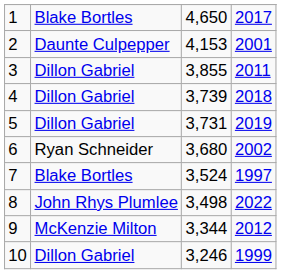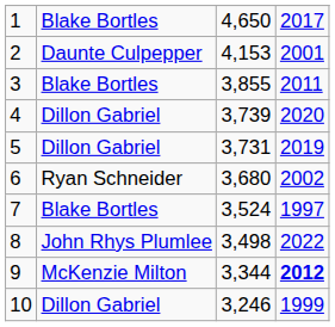 <table class="wikitable">
 <tr>
 </tr>
 <tr>
 <td>1</td>
 <td><a href='#'>Blake Bortles</a></td>
 <td><abbr>4,650</abbr></td>
 <td><a href='#'>2017</a></td>
 </tr>
 <tr>
 <td>2</td>
 <td><a href='#'>Daunte Culpepper</a></td>
 <td><abbr>4,153</abbr></td>
 <td><a href='#'>2001</a></td>
 </tr>
 <tr>
 <td>3</td>
-<td><a href='#'>Dillon Gabriel</a></td>
+<td><a href='#'>Blake Bortles</a></td>
 <td><abbr>3,855</abbr></td>
 <td><a href='#'>2011</a></td>
 </tr>
 <tr>
 <td>4</td>
 <td><a href='#'>Dillon Gabriel</a></td>
 <td><abbr>3,739</abbr></td>
-<td><a href='#'>2018</a></td>
+<td><a href='#'>2020</a></td>
 </tr>
 <tr>
 <td>5</td>
 <td><a href='#'>Dillon Gabriel</a></td>
 <td><abbr>3,731</abbr></td>
 <td><a href='#'>2019</a></td>
 </tr>
 <tr>
 <td>6</td>
 <td>Ryan Schneider</td>
 <td><abbr>3,680</abbr></td>
 <td><a href='#'>2002</a></td>
 </tr>
 <tr>
 <td>7</td>
 <td><a href='#'>Blake Bortles</a></td>
 <td><abbr>3,524</abbr></td>
 <td><a href='#'>1997</a></td>
 </tr>
 <tr>
 <td>8</td>
 <td><a href='#'>John Rhys Plumlee</a></td>
 <td><abbr>3,498</abbr></td>
 <td><a href='#'>2022</a></td>
 </tr>
 <tr>
 <td>9</td>
 <td><a href='#'>McKenzie Milton</a></td>
 <td><abbr>3,344</abbr></td>
-<td><a href='#'>2012</a></td>
+<td><strong><a href='#'>2012</a></strong></td>
 </tr>
 <tr>
 <td>10</td>
 <td><a href='#'>Dillon Gabriel</a></td>
 <td><abbr>3,246</abbr></td>
 <td><a href='#'>1999</a></td>
 </tr>
 </table>
